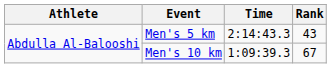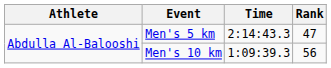 <table class="wikitable" style="font-size:90%;">
 <tr>
 <th>Athlete</th>
 <th>Event</th>
 <th>Time</th>
 <th>Rank</th>
 </tr>
 <tr align=center>
 <td align=left rowspan=2><a href='#'>Abdulla Al-Balooshi</a></td>
 <td align=left><a href='#'>Men's 5 km</a></td>
 <td>2:14:43.3</td>
-<td>43</td>
+<td>47</td>
 </tr>
 <tr align=center>
 <td align=left><a href='#'>Men's 10 km</a></td>
 <td>1:09:39.3</td>
-<td>67</td>
+<td>56</td>
 </tr>
 </table>
